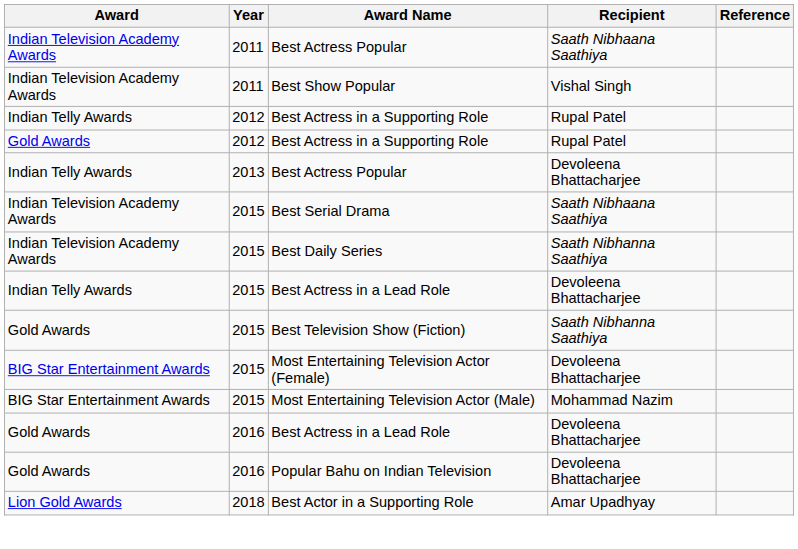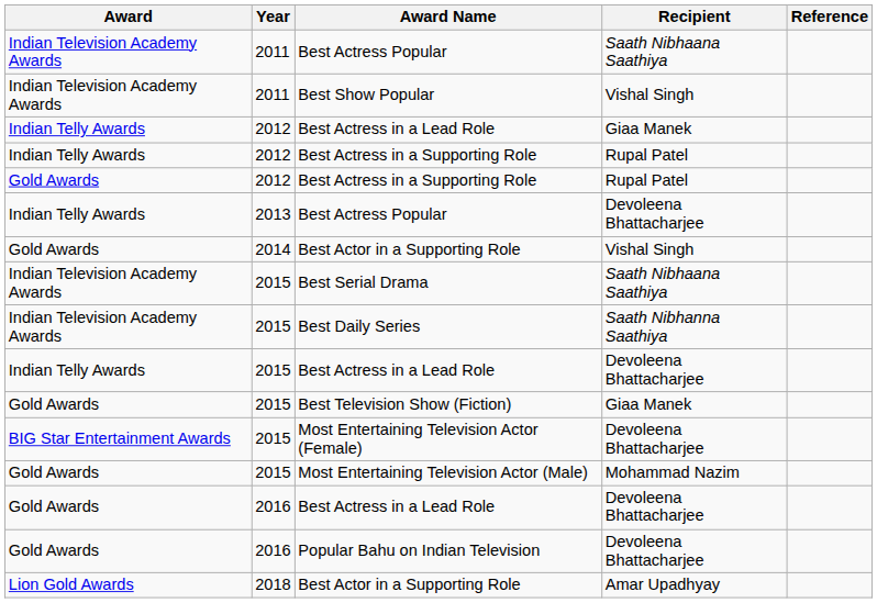 <table class="wikitable">
 <tr>
 <th>Award</th>
 <th>Year</th>
 <th>Award Name</th>
 <th>Recipient</th>
 <th>Reference</th>
 </tr>
 <tr>
 <td><a href='#'>Indian Television Academy Awards</a></td>
 <td>2011</td>
 <td>Best Actress Popular</td>
 <td><em>Saath Nibhaana Saathiya</em></td>
 <td></td>
 </tr>
 <tr>
 <td>Indian Television Academy Awards</td>
 <td>2011</td>
 <td>Best Show Popular</td>
 <td>Vishal Singh</td>
 <td></td>
 </tr>
 <tr>
+<td><a href='#'>Indian Telly Awards</a></td>
+<td>2012</td>
+<td>Best Actress in a Lead Role</td>
+<td>Giaa Manek</td>
+<td></td>
+</tr>
+<tr>
 <td>Indian Telly Awards</td>
 <td>2012</td>
 <td>Best Actress in a Supporting Role</td>
 <td>Rupal Patel</td>
 <td></td>
 </tr>
 <tr>
 <td><a href='#'>Gold Awards</a></td>
 <td>2012</td>
 <td>Best Actress in a Supporting Role</td>
 <td>Rupal Patel</td>
 <td></td>
 </tr>
 <tr>
 <td>Indian Telly Awards</td>
 <td>2013</td>
 <td>Best Actress Popular</td>
 <td>Devoleena Bhattacharjee</td>
+<td></td>
+</tr>
+<tr>
+<td>Gold Awards</td>
+<td>2014</td>
+<td>Best Actor in a Supporting Role</td>
+<td>Vishal Singh</td>
 <td></td>
 </tr>
 <tr>
 <td>Indian Television Academy Awards</td>
 <td>2015</td>
 <td>Best Serial Drama</td>
 <td><em>Saath Nibhaana Saathiya</em></td>
 <td></td>
 </tr>
 <tr>
 <td>Indian Television Academy Awards</td>
 <td>2015</td>
 <td>Best Daily Series</td>
 <td><em>Saath Nibhanna Saathiya</em></td>
 <td></td>
 </tr>
 <tr>
 <td>Indian Telly Awards</td>
 <td>2015</td>
 <td>Best Actress in a Lead Role</td>
 <td>Devoleena Bhattacharjee</td>
 <td></td>
 </tr>
 <tr>
 <td>Gold Awards</td>
 <td>2015</td>
 <td>Best Television Show (Fiction)</td>
-<td><em>Saath Nibhanna Saathiya</em></td>
+<td>Giaa Manek</td>
 <td></td>
 </tr>
 <tr>
 <td><a href='#'>BIG Star Entertainment Awards</a></td>
 <td>2015</td>
 <td>Most Entertaining Television Actor (Female)</td>
 <td>Devoleena Bhattacharjee</td>
 <td></td>
 </tr>
 <tr>
-<td>BIG Star Entertainment Awards</td>
+<td>Gold Awards</td>
 <td>2015</td>
 <td>Most Entertaining Television Actor (Male)</td>
 <td>Mohammad Nazim</td>
 <td></td>
 </tr>
 <tr>
 <td>Gold Awards</td>
 <td>2016</td>
 <td>Best Actress in a Lead Role</td>
 <td>Devoleena Bhattacharjee</td>
 <td></td>
 </tr>
 <tr>
 <td>Gold Awards</td>
 <td>2016</td>
 <td>Popular Bahu on Indian Television</td>
 <td>Devoleena Bhattacharjee</td>
 <td></td>
 </tr>
 <tr>
 <td><a href='#'>Lion Gold Awards</a></td>
 <td>2018</td>
 <td>Best Actor in a Supporting Role</td>
 <td>Amar Upadhyay</td>
 <td></td>
 </tr>
 </table>
